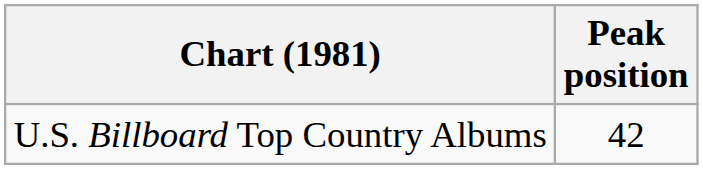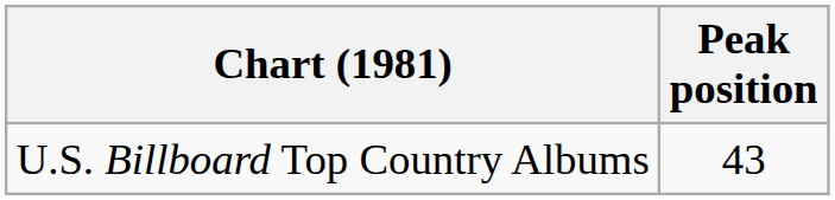 <table class="wikitable">
 <tr>
 <th>Chart (1981)</th>
 <th>Peak<br>position</th>
 </tr>
 <tr>
 <td>U.S. <em>Billboard</em> Top Country Albums</td>
-<td align="center">42</td>
+<td align="center">43</td>
 </tr>
 </table>
